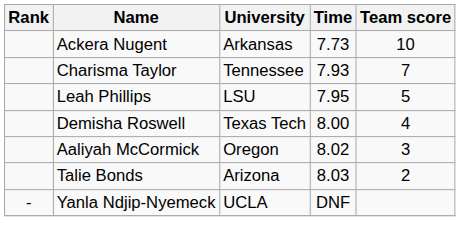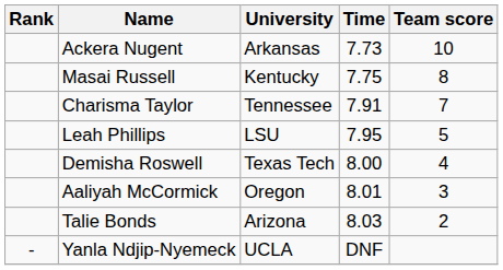 <table class="wikitable sortable" style="text-align:center">
 <tr>
 <th>Rank</th>
 <th>Name</th>
 <th>University</th>
 <th>Time</th>
 <th>Team score</th>
 </tr>
 <tr>
 <td></td>
 <td align=left>Ackera Nugent</td>
 <td align="left">Arkansas</td>
 <td>7.73</td>
 <td>10</td>
 </tr>
 <tr>
 <td></td>
+<td align=left>Masai Russell</td>
+<td align="left">Kentucky</td>
+<td>7.75</td>
+<td>8</td>
+</tr>
+<tr>
+<td></td>
 <td align=left>Charisma Taylor</td>
 <td align="left">Tennessee</td>
-<td>7.93</td>
+<td>7.91</td>
 <td>7</td>
 </tr>
 <tr>
 <td></td>
 <td align=left>Leah Phillips</td>
 <td align="left">LSU</td>
 <td>7.95</td>
 <td>5</td>
 </tr>
 <tr>
 <td></td>
 <td align=left>Demisha Roswell</td>
 <td align="left">Texas Tech</td>
 <td>8.00</td>
 <td>4</td>
 </tr>
 <tr>
 <td></td>
 <td align=left>Aaliyah McCormick</td>
 <td align="left">Oregon</td>
-<td>8.02</td>
+<td>8.01</td>
 <td>3</td>
 </tr>
 <tr>
 <td></td>
 <td align=left>Talie Bonds</td>
 <td align="left">Arizona</td>
 <td>8.03</td>
 <td>2</td>
 </tr>
 <tr>
 <td>-</td>
 <td align="left">Yanla Ndjip-Nyemeck</td>
 <td align="left">UCLA</td>
 <td>DNF</td>
 <td></td>
 </tr>
 <tr>
 </tr>
 </table>
